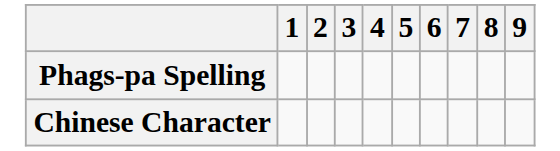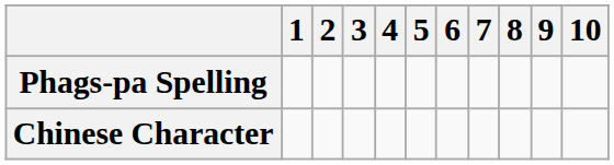 <table class="wikitable" style="margin: 1em auto 1em auto;">
 <tr>
 <th></th>
 <th>1</th>
 <th>2</th>
 <th>3</th>
 <th>4</th>
 <th>5</th>
 <th>6</th>
 <th>7</th>
 <th>8</th>
 <th>9</th>
+<th>10</th>
 </tr>
 <tr valign="top">
 <th>Phags-pa Spelling</th>
+<td> <em></em></td>
 <td> <em></em></td>
 <td> <em></em></td>
 <td> <em></em></td>
 <td> <em></em></td>
 <td> <em></em></td>
 <td> <em></em></td>
 <td> <em></em></td>
 <td> <em></em></td>
 <td> <em></em></td>
 </tr>
 <tr>
 <th>Chinese Character</th>
 <td> </td>
 <td> </td>
 <td> </td>
 <td> </td>
 <td> </td>
 <td> </td>
 <td> </td>
 <td> </td>
 <td> </td>
+<td> </td>
 </tr>
 </table>
